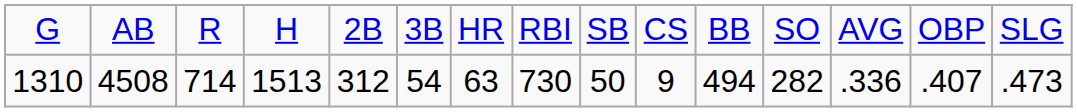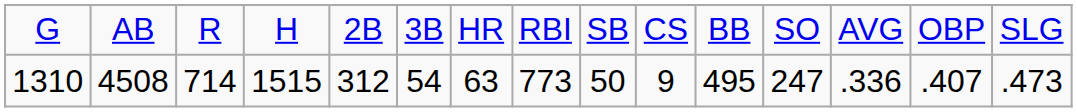 <table class="wikitable" width=400>
 <tr align=center>
 <td><a href='#'>G</a></td>
 <td><a href='#'>AB</a></td>
 <td><a href='#'>R</a></td>
 <td><a href='#'>H</a></td>
 <td><a href='#'>2B</a></td>
 <td><a href='#'>3B</a></td>
 <td><a href='#'>HR</a></td>
 <td><a href='#'>RBI</a></td>
 <td><a href='#'>SB</a></td>
 <td><a href='#'>CS</a></td>
 <td><a href='#'>BB</a></td>
 <td><a href='#'>SO</a></td>
 <td><a href='#'>AVG</a></td>
 <td><a href='#'>OBP</a></td>
 <td><a href='#'>SLG</a></td>
 </tr>
 <tr align=center>
 <td>1310</td>
 <td>4508</td>
 <td>714</td>
-<td>1513</td>
+<td>1515</td>
 <td>312</td>
 <td>54</td>
 <td>63</td>
-<td>730</td>
+<td>773</td>
 <td>50</td>
 <td>9</td>
-<td>494</td>
-<td>282</td>
+<td>495</td>
+<td>247</td>
 <td>.336</td>
 <td>.407</td>
 <td>.473</td>
 </tr>
 </table>
